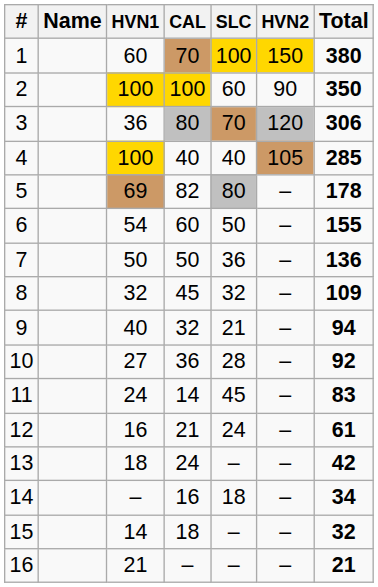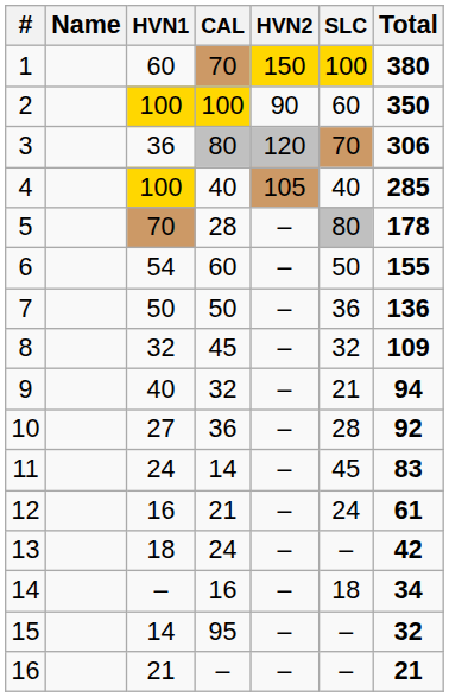 <table class="wikitable sortable" style="text-align:center;">
 <tr>
 <th>#</th>
 <th>Name</th>
 <th><small>HVN1</small></th>
 <th><small>CAL</small></th>
+<th><small>HVN2</small></th>
 <th><small>SLC</small></th>
-<th><small>HVN2</small></th>
 <th>Total</th>
 </tr>
 <tr>
 <td>1</td>
 <td align=left></td>
 <td>60</td>
 <td bgcolor=CC9966>70</td>
+<td bgcolor="gold">150</td>
 <td bgcolor="gold">100</td>
-<td bgcolor="gold">150</td>
 <td><strong>380</strong></td>
 </tr>
 <tr>
 <td>2</td>
 <td align=left></td>
 <td bgcolor="gold">100</td>
 <td bgcolor="gold">100</td>
+<td>90</td>
 <td>60</td>
-<td>90</td>
 <td><strong>350</strong></td>
 </tr>
 <tr>
 <td>3</td>
 <td align=left></td>
 <td>36</td>
 <td bgcolor="silver">80</td>
+<td bgcolor="silver">120</td>
 <td bgcolor=CC9966>70</td>
-<td bgcolor="silver">120</td>
 <td><strong>306</strong></td>
 </tr>
 <tr>
 <td>4</td>
 <td align=left></td>
 <td bgcolor="gold">100</td>
 <td>40</td>
+<td bgcolor=CC9966>105</td>
 <td>40</td>
-<td bgcolor=CC9966>105</td>
 <td><strong>285</strong></td>
 </tr>
 <tr>
 <td>5</td>
 <td align=left></td>
-<td bgcolor=CC9966>69</td>
-<td>82</td>
+<td bgcolor=CC9966>70</td>
+<td>28</td>
+<td>–</td>
 <td bgcolor="silver">80</td>
-<td>–</td>
 <td><strong>178</strong></td>
 </tr>
 <tr>
 <td>6</td>
 <td align=left></td>
 <td>54</td>
 <td>60</td>
+<td>–</td>
 <td>50</td>
-<td>–</td>
 <td><strong>155</strong></td>
 </tr>
 <tr>
 <td>7</td>
 <td align=left></td>
 <td>50</td>
 <td>50</td>
+<td>–</td>
 <td>36</td>
-<td>–</td>
 <td><strong>136</strong></td>
 </tr>
 <tr>
 <td>8</td>
 <td align=left></td>
 <td>32</td>
 <td>45</td>
+<td>–</td>
 <td>32</td>
-<td>–</td>
 <td><strong>109</strong></td>
 </tr>
 <tr>
 <td>9</td>
 <td align=left></td>
 <td>40</td>
 <td>32</td>
+<td>–</td>
 <td>21</td>
-<td>–</td>
 <td><strong>94</strong></td>
 </tr>
 <tr>
 <td>10</td>
 <td align=left></td>
 <td>27</td>
 <td>36</td>
+<td>–</td>
 <td>28</td>
-<td>–</td>
 <td><strong>92</strong></td>
 </tr>
 <tr>
 <td>11</td>
 <td align=left></td>
 <td>24</td>
 <td>14</td>
+<td>–</td>
 <td>45</td>
-<td>–</td>
 <td><strong>83</strong></td>
 </tr>
 <tr>
 <td>12</td>
 <td align=left></td>
 <td>16</td>
 <td>21</td>
+<td>–</td>
 <td>24</td>
-<td>–</td>
 <td><strong>61</strong></td>
 </tr>
 <tr>
 <td>13</td>
 <td align=left></td>
 <td>18</td>
 <td>24</td>
 <td>–</td>
 <td>–</td>
 <td><strong>42</strong></td>
 </tr>
 <tr>
 <td>14</td>
 <td align=left></td>
 <td>–</td>
 <td>16</td>
+<td>–</td>
 <td>18</td>
-<td>–</td>
 <td><strong>34</strong></td>
 </tr>
 <tr>
 <td>15</td>
 <td align=left></td>
 <td>14</td>
-<td>18</td>
+<td>95</td>
 <td>–</td>
 <td>–</td>
 <td><strong>32</strong></td>
 </tr>
 <tr>
 <td>16</td>
 <td align=left></td>
 <td>21</td>
 <td>–</td>
 <td>–</td>
 <td>–</td>
 <td><strong>21</strong></td>
 </tr>
 </table>
